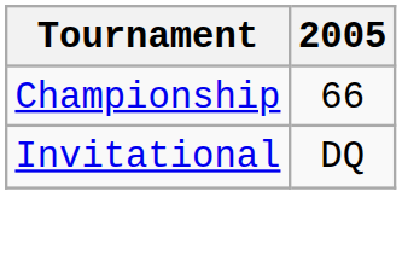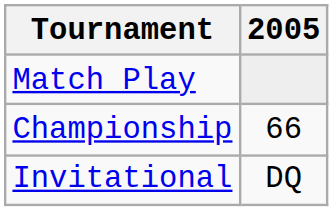 <table class="wikitable" style="text-align:center;">
 <tr>
 <th>Tournament</th>
 <th>2005</th>
+</tr>
+<tr>
+<td align="left"><a href='#'>Match Play</a></td>
+<td style="background:#eeeeee;"></td>
 </tr>
 <tr>
 <td align="left"><a href='#'>Championship</a></td>
 <td>66</td>
 </tr>
 <tr>
 <td align="left"><a href='#'>Invitational</a></td>
 <td>DQ</td>
 </tr>
 </table>
